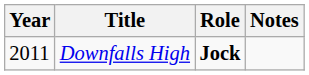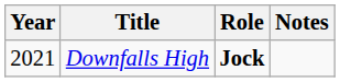 <table class="wikitable sortable">
 <tr>
 <th>Year</th>
 <th>Title</th>
 <th>Role</th>
 <th>Notes</th>
 </tr>
 <tr>
-<td>2011</td>
+<td>2021</td>
 <td><em><a href='#'>Downfalls High</a></em></td>
 <td><strong>Jock</strong></td>
 <td></td>
 </tr>
 </table>
